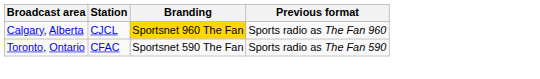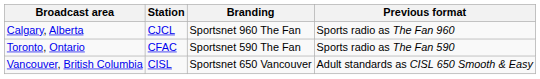 <table class="wikitable">
 <tr>
 <th>Broadcast area</th>
 <th>Station</th>
 <th>Branding</th>
 <th>Previous format</th>
 </tr>
 <tr>
 <td><a href='#'>Calgary</a>, <a href='#'>Alberta</a></td>
 <td><a href='#'>CJCL</a></td>
-<td style="background: gold;">Sportsnet 960 The Fan</td>
+<td>Sportsnet 960 The Fan</td>
 <td>Sports radio as <em>The Fan 960</em></td>
 </tr>
 <tr>
 <td><a href='#'>Toronto</a>, <a href='#'>Ontario</a></td>
 <td><a href='#'>CFAC</a></td>
 <td>Sportsnet 590 The Fan</td>
 <td>Sports radio as <em>The Fan 590</em></td>
 </tr>
+<tr>
+<td><a href='#'>Vancouver</a>, <a href='#'>British Columbia</a></td>
+<td><a href='#'>CISL</a></td>
+<td>Sportsnet 650 Vancouver</td>
+<td>Adult standards as <em>CISL 650 Smooth & Easy</em></td>
+</tr>
 </table>
